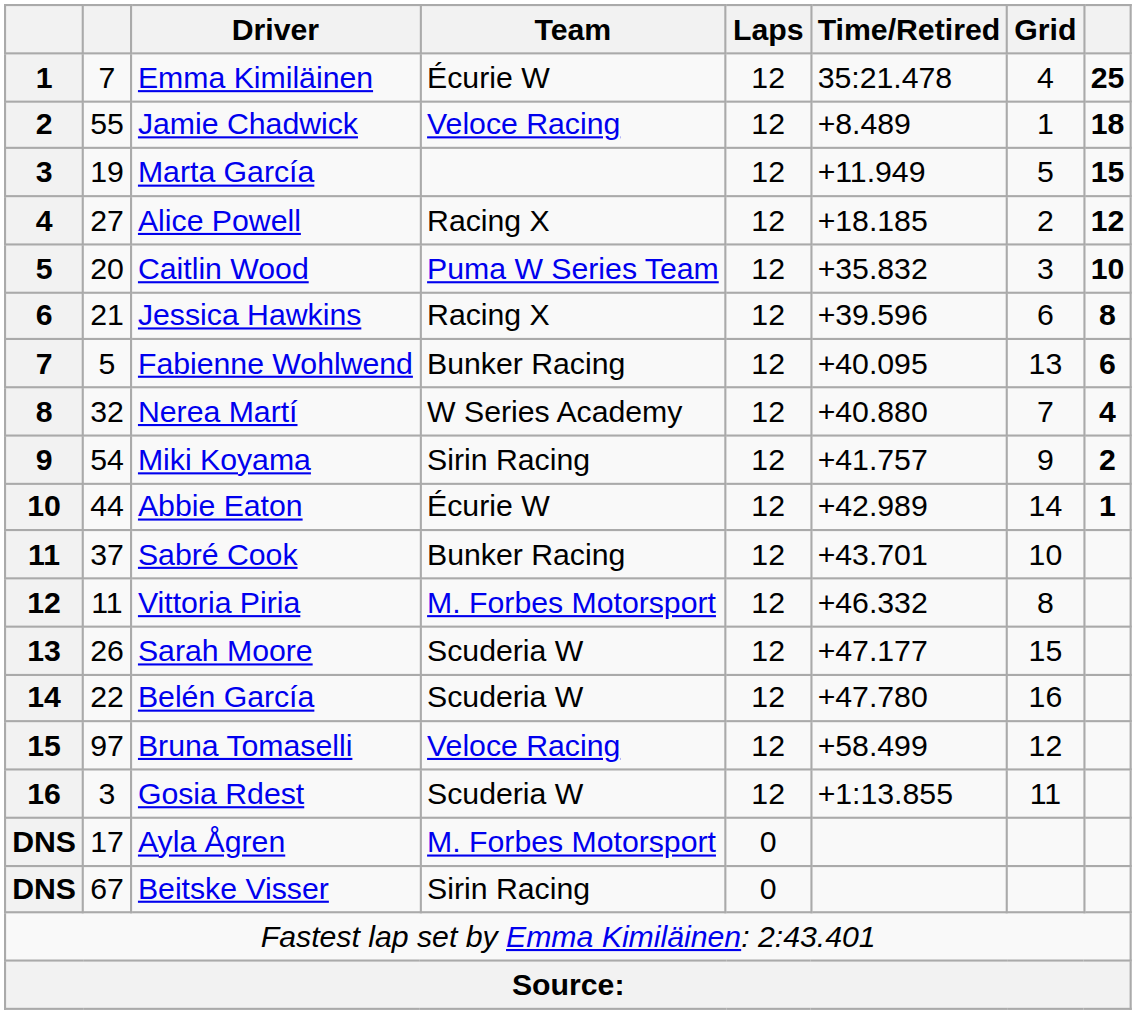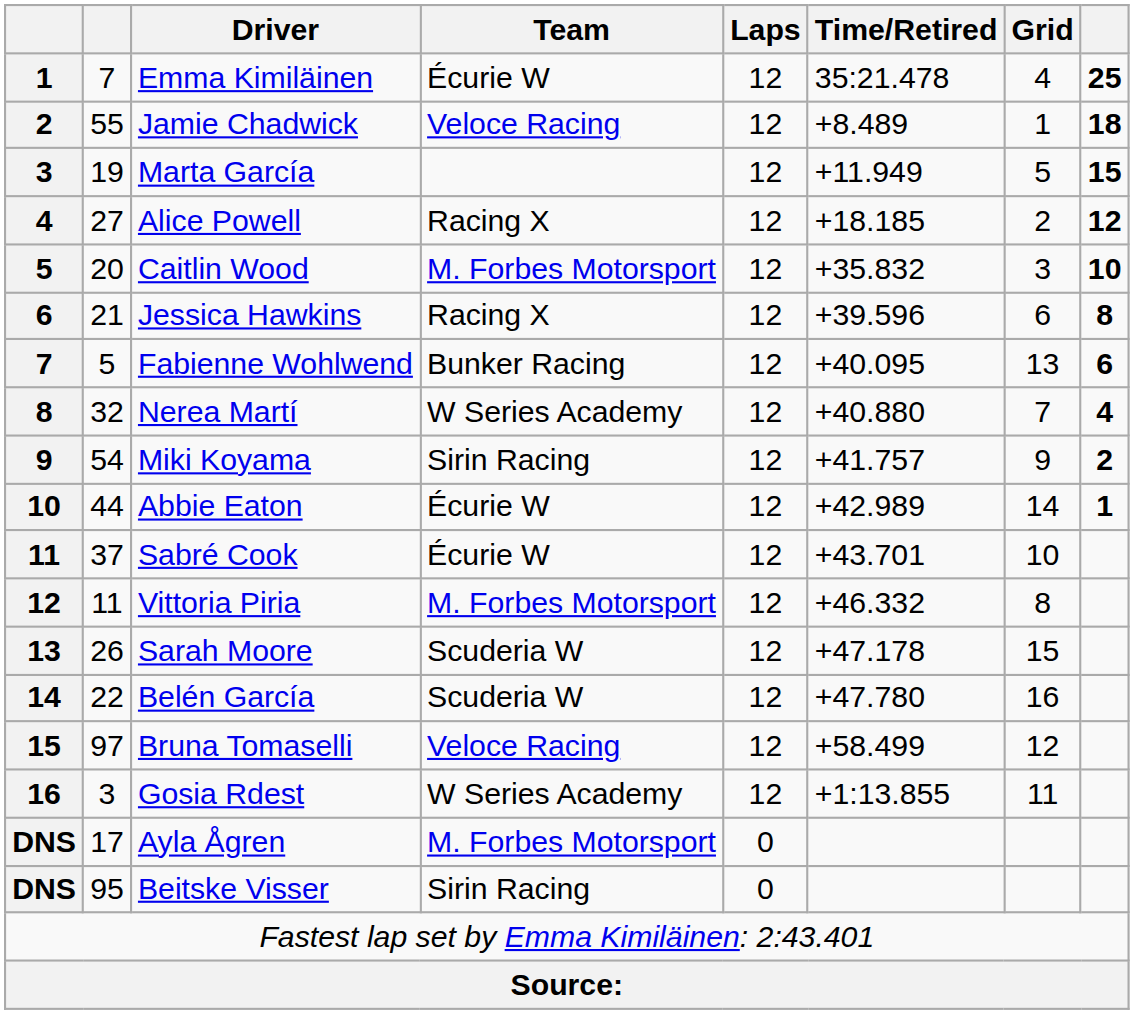 <table class="wikitable" style="font-size: 90%;">
 <tr>
 <th></th>
 <th></th>
 <th>Driver</th>
 <th>Team</th>
 <th>Laps</th>
 <th>Time/Retired</th>
 <th>Grid</th>
 <th></th>
 </tr>
 <tr>
 <th>1</th>
 <td align="center">7</td>
 <td> <a href='#'>Emma Kimiläinen</a></td>
 <td>Écurie W</td>
 <td align="center">12</td>
 <td>35:21.478</td>
 <td align="center">4</td>
 <td align="center"><strong>25</strong></td>
 </tr>
 <tr>
 <th>2</th>
 <td align="center">55</td>
 <td> <a href='#'>Jamie Chadwick</a></td>
 <td><a href='#'>Veloce Racing</a></td>
 <td align="center">12</td>
 <td>+8.489</td>
 <td align="center">1</td>
 <td align="center"><strong>18</strong></td>
 </tr>
 <tr>
 <th>3</th>
 <td align="center">19</td>
 <td> <a href='#'>Marta García</a></td>
 <td></td>
 <td align="center">12</td>
 <td>+11.949</td>
 <td align="center">5</td>
 <td align="center"><strong>15</strong></td>
 </tr>
 <tr>
 <th>4</th>
 <td align="center">27</td>
 <td> <a href='#'>Alice Powell</a></td>
 <td>Racing X</td>
 <td align="center">12</td>
 <td>+18.185</td>
 <td align="center">2</td>
 <td align="center"><strong>12</strong></td>
 </tr>
 <tr>
 <th>5</th>
 <td align="center">20</td>
 <td> <a href='#'>Caitlin Wood</a></td>
-<td><a href='#'>Puma W Series Team</a></td>
+<td><a href='#'>M. Forbes Motorsport</a></td>
 <td align="center">12</td>
 <td>+35.832</td>
 <td align="center">3</td>
 <td align="center"><strong>10</strong></td>
 </tr>
 <tr>
 <th>6</th>
 <td align="center">21</td>
 <td> <a href='#'>Jessica Hawkins</a></td>
 <td>Racing X</td>
 <td align="center">12</td>
 <td>+39.596</td>
 <td align="center">6</td>
 <td align="center"><strong>8</strong></td>
 </tr>
 <tr>
 <th>7</th>
 <td align="center">5</td>
 <td> <a href='#'>Fabienne Wohlwend</a></td>
 <td>Bunker Racing</td>
 <td align="center">12</td>
 <td>+40.095</td>
 <td align="center">13</td>
 <td align="center"><strong>6</strong></td>
 </tr>
 <tr>
 <th>8</th>
 <td align="center">32</td>
 <td> <a href='#'>Nerea Martí</a></td>
 <td>W Series Academy</td>
 <td align="center">12</td>
 <td>+40.880</td>
 <td align="center">7</td>
 <td align="center"><strong>4</strong></td>
 </tr>
 <tr>
 <th>9</th>
 <td align="center">54</td>
 <td> <a href='#'>Miki Koyama</a></td>
 <td>Sirin Racing</td>
 <td align="center">12</td>
 <td>+41.757</td>
 <td align="center">9</td>
 <td align="center"><strong>2</strong></td>
 </tr>
 <tr>
 <th>10</th>
 <td align="center">44</td>
 <td> <a href='#'>Abbie Eaton</a></td>
 <td>Écurie W</td>
 <td align="center">12</td>
 <td>+42.989</td>
 <td align="center">14</td>
 <td align="center"><strong>1</strong></td>
 </tr>
 <tr>
 <th>11</th>
 <td align="center">37</td>
 <td> <a href='#'>Sabré Cook</a></td>
-<td>Bunker Racing</td>
+<td>Écurie W</td>
 <td align="center">12</td>
 <td>+43.701</td>
 <td align="center">10</td>
 <td></td>
 </tr>
 <tr>
 <th>12</th>
 <td align="center">11</td>
 <td> <a href='#'>Vittoria Piria</a></td>
 <td><a href='#'>M. Forbes Motorsport</a></td>
 <td align="center">12</td>
 <td>+46.332</td>
 <td align="center">8</td>
 <td></td>
 </tr>
 <tr>
 <th>13</th>
 <td align="center">26</td>
 <td> <a href='#'>Sarah Moore</a></td>
 <td>Scuderia W</td>
 <td align="center">12</td>
-<td>+47.177</td>
+<td>+47.178</td>
 <td align="center">15</td>
 <td></td>
 </tr>
 <tr>
 <th>14</th>
 <td align="center">22</td>
 <td> <a href='#'>Belén García</a></td>
 <td>Scuderia W</td>
 <td align="center">12</td>
 <td>+47.780</td>
 <td align="center">16</td>
 <td></td>
 </tr>
 <tr>
 <th>15</th>
 <td align="center">97</td>
 <td> <a href='#'>Bruna Tomaselli</a></td>
 <td><a href='#'>Veloce Racing</a></td>
 <td align="center">12</td>
 <td>+58.499</td>
 <td align="center">12</td>
 <td></td>
 </tr>
 <tr>
 <th>16</th>
 <td align="center">3</td>
 <td> <a href='#'>Gosia Rdest</a></td>
-<td>Scuderia W</td>
+<td>W Series Academy</td>
 <td align="center">12</td>
 <td>+1:13.855</td>
 <td align="center">11</td>
 <td></td>
 </tr>
 <tr>
 <th>DNS</th>
 <td align="center">17</td>
 <td> <a href='#'>Ayla Ågren</a></td>
 <td><a href='#'>M. Forbes Motorsport</a></td>
 <td align="center">0</td>
 <td></td>
 <td align="center"></td>
 <td></td>
 </tr>
 <tr>
 <th>DNS</th>
-<td align="center">67</td>
+<td align="center">95</td>
 <td> <a href='#'>Beitske Visser</a></td>
 <td>Sirin Racing</td>
 <td align="center">0</td>
 <td></td>
 <td align="center"></td>
 <td></td>
 </tr>
 <tr>
 <td colspan=8 align=center><em>Fastest lap set by <a href='#'>Emma Kimiläinen</a>: 2:43.401</em></td>
 </tr>
 <tr>
 <th colspan=8>Source:</th>
 </tr>
 </table>
